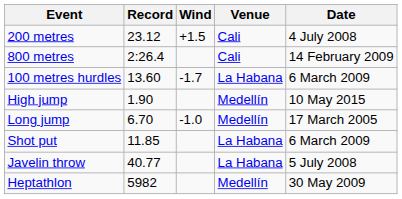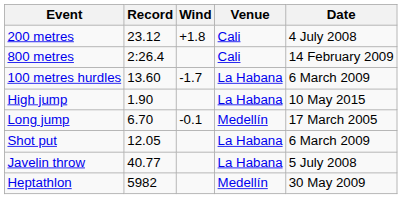 <table class="wikitable">
 <tr>
 <th>Event</th>
 <th>Record</th>
 <th>Wind</th>
 <th>Venue</th>
 <th>Date</th>
 </tr>
 <tr>
 <td><a href='#'>200 metres</a></td>
 <td>23.12</td>
-<td>+1.5</td>
+<td>+1.8</td>
 <td><a href='#'>Cali</a></td>
 <td>4 July 2008</td>
 </tr>
 <tr>
 <td><a href='#'>800 metres</a></td>
 <td>2:26.4</td>
 <td></td>
 <td><a href='#'>Cali</a></td>
 <td>14 February 2009</td>
 </tr>
 <tr>
 <td><a href='#'>100 metres hurdles</a></td>
 <td>13.60</td>
 <td>-1.7</td>
 <td><a href='#'>La Habana</a></td>
 <td>6 March 2009</td>
 </tr>
 <tr>
 <td><a href='#'>High jump</a></td>
 <td>1.90</td>
 <td></td>
-<td><a href='#'>Medellín</a></td>
+<td><a href='#'>La Habana</a></td>
 <td>10 May 2015</td>
 </tr>
 <tr>
 <td><a href='#'>Long jump</a></td>
 <td>6.70</td>
-<td>-1.0</td>
+<td>-0.1</td>
 <td><a href='#'>Medellín</a></td>
 <td>17 March 2005</td>
 </tr>
 <tr>
 <td><a href='#'>Shot put</a></td>
-<td>11.85</td>
+<td>12.05</td>
 <td></td>
 <td><a href='#'>La Habana</a></td>
 <td>6 March 2009</td>
 </tr>
 <tr>
 <td><a href='#'>Javelin throw</a></td>
 <td>40.77</td>
 <td></td>
 <td><a href='#'>La Habana</a></td>
 <td>5 July 2008</td>
 </tr>
 <tr>
 <td><a href='#'>Heptathlon</a></td>
 <td>5982</td>
 <td></td>
 <td><a href='#'>Medellín</a></td>
 <td>30 May 2009</td>
 </tr>
 </table>
